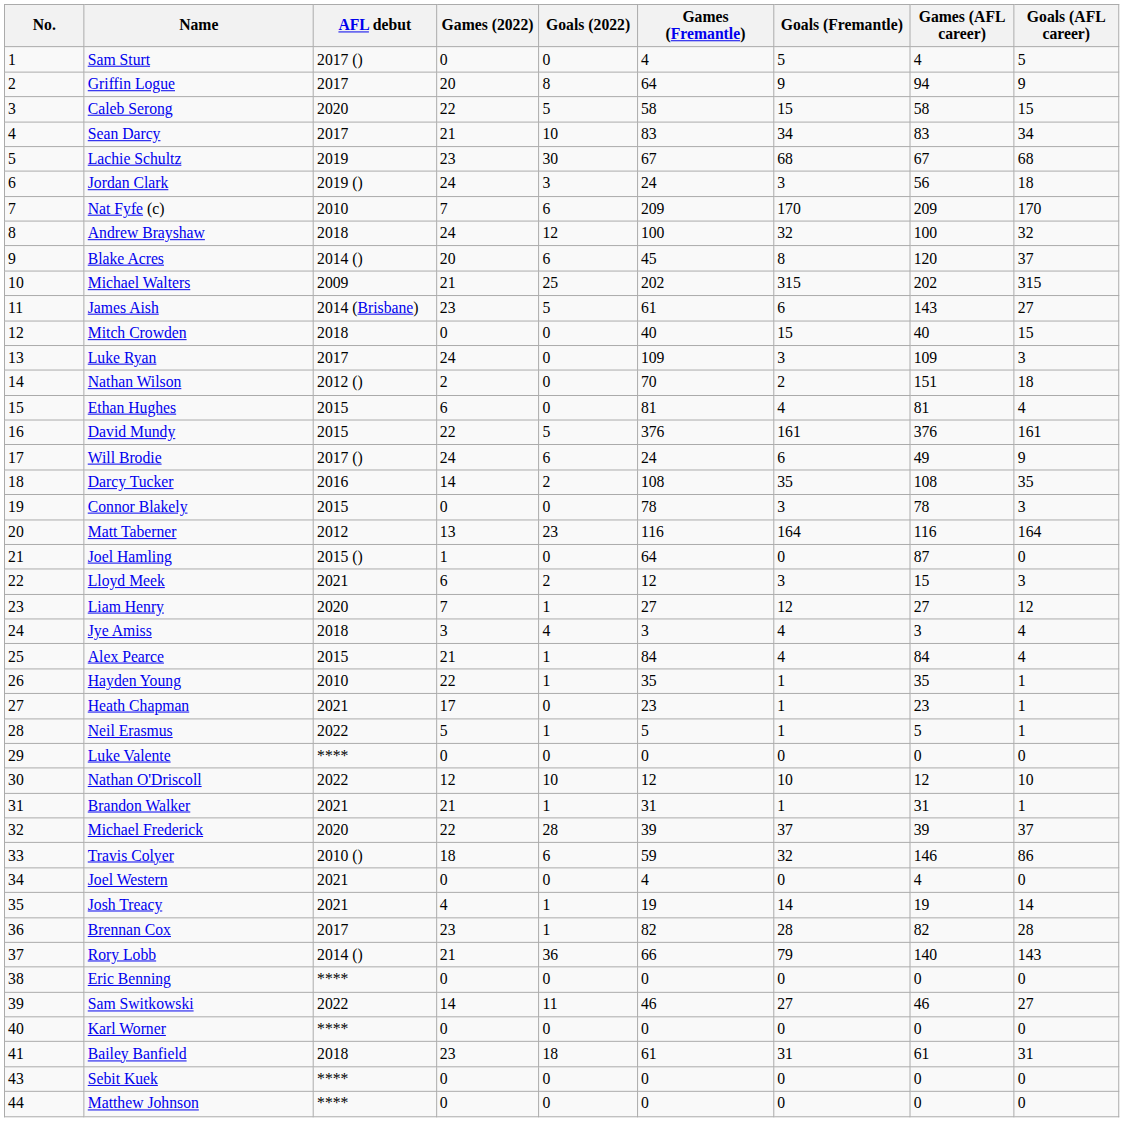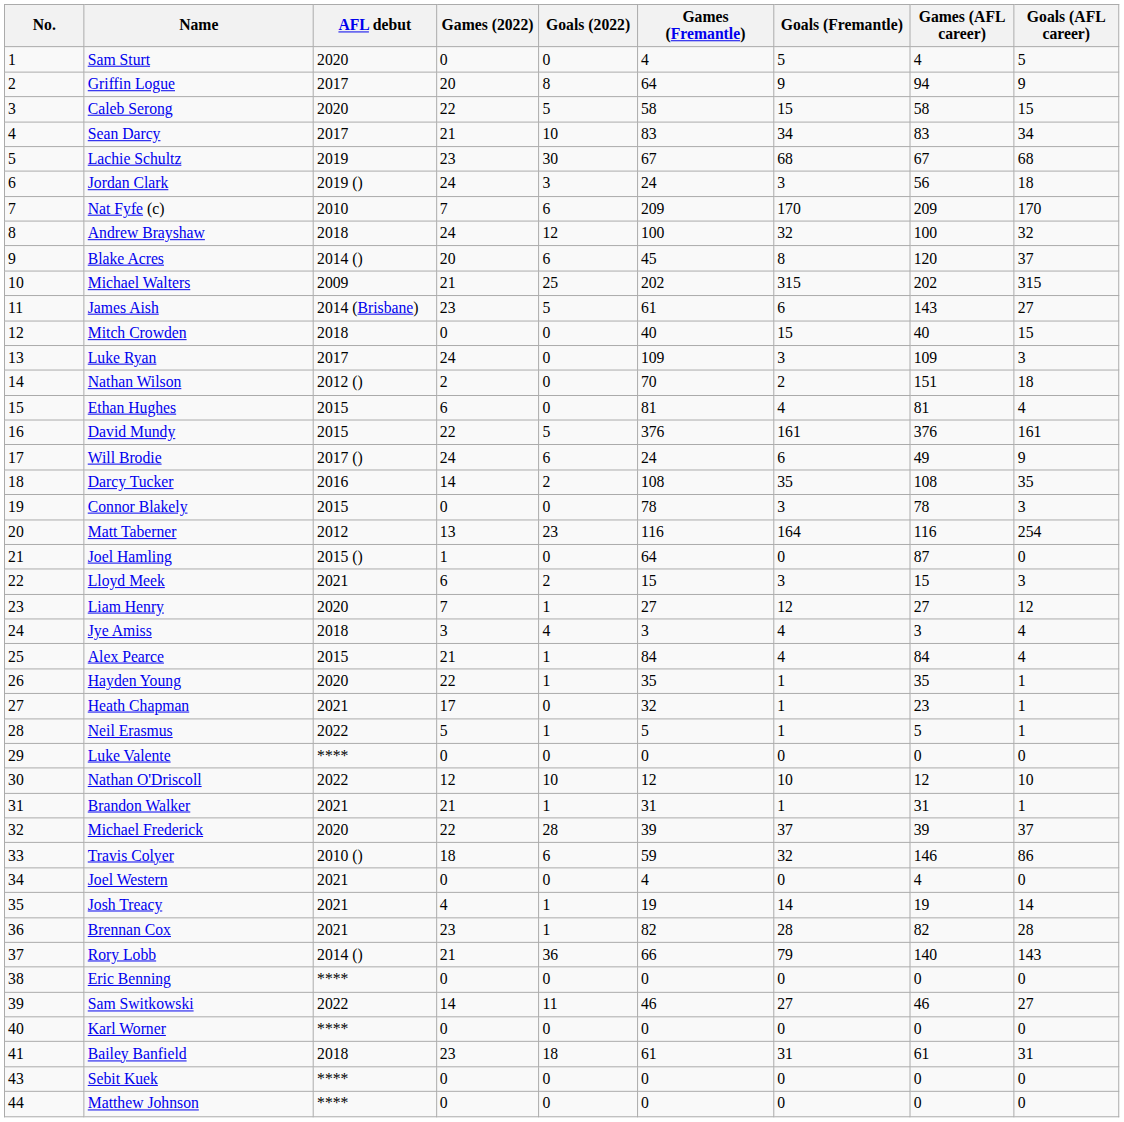 <table class="wikitable sortable" style="width:90%;">
 <tr>
 <th width="2%">No.</th>
 <th width="6%">Name</th>
 <th width="2%"><a href='#'>AFL</a> debut</th>
 <th width="2%">Games (2022)</th>
 <th width="2%">Goals (2022)</th>
 <th width="2%">Games (<a href='#'>Fremantle</a>)</th>
 <th width="2%">Goals (Fremantle)</th>
 <th width="2%">Games (AFL career)</th>
 <th width="2%">Goals (AFL career)</th>
 </tr>
 <tr>
 <td align="left">1</td>
 <td><a href='#'>Sam Sturt</a></td>
-<td>2017 ()</td>
+<td>2020</td>
 <td>0</td>
 <td>0</td>
 <td>4</td>
 <td>5</td>
 <td>4</td>
 <td>5</td>
 </tr>
 <tr>
 <td>2</td>
 <td><a href='#'>Griffin Logue</a></td>
 <td>2017</td>
 <td>20</td>
 <td>8</td>
 <td>64</td>
 <td>9</td>
 <td>94</td>
 <td>9</td>
 </tr>
 <tr>
 <td>3</td>
 <td><a href='#'>Caleb Serong</a></td>
 <td>2020</td>
 <td>22</td>
 <td>5</td>
 <td>58</td>
 <td>15</td>
 <td>58</td>
 <td>15</td>
 </tr>
 <tr>
 <td>4</td>
 <td><a href='#'>Sean Darcy</a></td>
 <td>2017</td>
 <td>21</td>
 <td>10</td>
 <td>83</td>
 <td>34</td>
 <td>83</td>
 <td>34</td>
 </tr>
 <tr>
 <td>5</td>
 <td><a href='#'>Lachie Schultz</a></td>
 <td>2019</td>
 <td>23</td>
 <td>30</td>
 <td>67</td>
 <td>68</td>
 <td>67</td>
 <td>68</td>
 </tr>
 <tr>
 <td>6</td>
 <td><a href='#'>Jordan Clark</a></td>
 <td>2019 ()</td>
 <td>24</td>
 <td>3</td>
 <td>24</td>
 <td>3</td>
 <td>56</td>
 <td>18</td>
 </tr>
 <tr>
 <td>7</td>
 <td><a href='#'>Nat Fyfe</a> (c)</td>
 <td>2010</td>
 <td>7</td>
 <td>6</td>
 <td>209</td>
 <td>170</td>
 <td>209</td>
 <td>170</td>
 </tr>
 <tr>
 <td>8</td>
 <td><a href='#'>Andrew Brayshaw</a></td>
 <td>2018</td>
 <td>24</td>
 <td>12</td>
 <td>100</td>
 <td>32</td>
 <td>100</td>
 <td>32</td>
 </tr>
 <tr>
 <td>9</td>
 <td><a href='#'>Blake Acres</a></td>
 <td>2014 ()</td>
 <td>20</td>
 <td>6</td>
 <td>45</td>
 <td>8</td>
 <td>120</td>
 <td>37</td>
 </tr>
 <tr>
 <td>10</td>
 <td><a href='#'>Michael Walters</a></td>
 <td>2009</td>
 <td>21</td>
 <td>25</td>
 <td>202</td>
 <td>315</td>
 <td>202</td>
 <td>315</td>
 </tr>
 <tr>
 <td>11</td>
 <td><a href='#'>James Aish</a></td>
 <td>2014 (<a href='#'>Brisbane</a>)</td>
 <td>23</td>
 <td>5</td>
 <td>61</td>
 <td>6</td>
 <td>143</td>
 <td>27</td>
 </tr>
 <tr>
 <td>12</td>
 <td><a href='#'>Mitch Crowden</a></td>
 <td>2018</td>
 <td>0</td>
 <td>0</td>
 <td>40</td>
 <td>15</td>
 <td>40</td>
 <td>15</td>
 </tr>
 <tr>
 <td>13</td>
 <td><a href='#'>Luke Ryan</a></td>
 <td>2017</td>
 <td>24</td>
 <td>0</td>
 <td>109</td>
 <td>3</td>
 <td>109</td>
 <td>3</td>
 </tr>
 <tr>
 <td>14</td>
 <td><a href='#'>Nathan Wilson</a></td>
 <td>2012 ()</td>
 <td>2</td>
 <td>0</td>
 <td>70</td>
 <td>2</td>
 <td>151</td>
 <td>18</td>
 </tr>
 <tr>
 <td>15</td>
 <td><a href='#'>Ethan Hughes</a></td>
 <td>2015</td>
 <td>6</td>
 <td>0</td>
 <td>81</td>
 <td>4</td>
 <td>81</td>
 <td>4</td>
 </tr>
 <tr>
 <td>16</td>
 <td><a href='#'>David Mundy</a></td>
 <td>2015</td>
 <td>22</td>
 <td>5</td>
 <td>376</td>
 <td>161</td>
 <td>376</td>
 <td>161</td>
 </tr>
 <tr>
 <td>17</td>
 <td><a href='#'>Will Brodie</a></td>
 <td>2017 ()</td>
 <td>24</td>
 <td>6</td>
 <td>24</td>
 <td>6</td>
 <td>49</td>
 <td>9</td>
 </tr>
 <tr>
 <td>18</td>
 <td><a href='#'>Darcy Tucker</a></td>
 <td>2016</td>
 <td>14</td>
 <td>2</td>
 <td>108</td>
 <td>35</td>
 <td>108</td>
 <td>35</td>
 </tr>
 <tr>
 <td>19</td>
 <td><a href='#'>Connor Blakely</a></td>
 <td>2015</td>
 <td>0</td>
 <td>0</td>
 <td>78</td>
 <td>3</td>
 <td>78</td>
 <td>3</td>
 </tr>
 <tr>
 <td>20</td>
 <td><a href='#'>Matt Taberner</a></td>
 <td>2012</td>
 <td>13</td>
 <td>23</td>
 <td>116</td>
 <td>164</td>
 <td>116</td>
-<td>164</td>
+<td>254</td>
 </tr>
 <tr>
 <td>21</td>
 <td><a href='#'>Joel Hamling</a></td>
 <td>2015 ()</td>
 <td>1</td>
 <td>0</td>
 <td>64</td>
 <td>0</td>
 <td>87</td>
 <td>0</td>
 </tr>
 <tr>
 <td>22</td>
 <td><a href='#'>Lloyd Meek</a></td>
 <td>2021</td>
 <td>6</td>
 <td>2</td>
-<td>12</td>
+<td>15</td>
 <td>3</td>
 <td>15</td>
 <td>3</td>
 </tr>
 <tr>
 <td>23</td>
 <td><a href='#'>Liam Henry</a></td>
 <td>2020</td>
 <td>7</td>
 <td>1</td>
 <td>27</td>
 <td>12</td>
 <td>27</td>
 <td>12</td>
 </tr>
 <tr>
 <td>24</td>
 <td><a href='#'>Jye Amiss</a></td>
 <td>2018</td>
 <td>3</td>
 <td>4</td>
 <td>3</td>
 <td>4</td>
 <td>3</td>
 <td>4</td>
 </tr>
 <tr>
 <td>25</td>
 <td><a href='#'>Alex Pearce</a></td>
 <td>2015</td>
 <td>21</td>
 <td>1</td>
 <td>84</td>
 <td>4</td>
 <td>84</td>
 <td>4</td>
 </tr>
 <tr>
 <td>26</td>
 <td><a href='#'>Hayden Young</a></td>
-<td>2010</td>
+<td>2020</td>
 <td>22</td>
 <td>1</td>
 <td>35</td>
 <td>1</td>
 <td>35</td>
 <td>1</td>
 </tr>
 <tr>
 <td>27</td>
 <td><a href='#'>Heath Chapman</a></td>
 <td>2021</td>
 <td>17</td>
 <td>0</td>
-<td>23</td>
+<td>32</td>
 <td>1</td>
 <td>23</td>
 <td>1</td>
 </tr>
 <tr>
 <td>28</td>
 <td><a href='#'>Neil Erasmus</a></td>
 <td>2022</td>
 <td>5</td>
 <td>1</td>
 <td>5</td>
 <td>1</td>
 <td>5</td>
 <td>1</td>
 </tr>
 <tr>
 <td>29</td>
 <td><a href='#'>Luke Valente</a></td>
 <td>****</td>
 <td>0</td>
 <td>0</td>
 <td>0</td>
 <td>0</td>
 <td>0</td>
 <td>0</td>
 </tr>
 <tr>
 <td>30</td>
 <td><a href='#'>Nathan O'Driscoll</a></td>
 <td>2022</td>
 <td>12</td>
 <td>10</td>
 <td>12</td>
 <td>10</td>
 <td>12</td>
 <td>10</td>
 </tr>
 <tr>
 <td>31</td>
 <td><a href='#'>Brandon Walker</a></td>
 <td>2021</td>
 <td>21</td>
 <td>1</td>
 <td>31</td>
 <td>1</td>
 <td>31</td>
 <td>1</td>
 </tr>
 <tr>
 <td>32</td>
 <td><a href='#'>Michael Frederick</a></td>
 <td>2020</td>
 <td>22</td>
 <td>28</td>
 <td>39</td>
 <td>37</td>
 <td>39</td>
 <td>37</td>
 </tr>
 <tr>
 <td>33</td>
 <td><a href='#'>Travis Colyer</a></td>
 <td>2010 ()</td>
 <td>18</td>
 <td>6</td>
 <td>59</td>
 <td>32</td>
 <td>146</td>
 <td>86</td>
 </tr>
 <tr>
 <td>34</td>
 <td><a href='#'>Joel Western</a></td>
 <td>2021</td>
 <td>0</td>
 <td>0</td>
 <td>4</td>
 <td>0</td>
 <td>4</td>
 <td>0</td>
 </tr>
 <tr>
 <td>35</td>
 <td><a href='#'>Josh Treacy</a></td>
 <td>2021</td>
 <td>4</td>
 <td>1</td>
 <td>19</td>
 <td>14</td>
 <td>19</td>
 <td>14</td>
 </tr>
 <tr>
 <td>36</td>
 <td><a href='#'>Brennan Cox</a></td>
-<td>2017</td>
+<td>2021</td>
 <td>23</td>
 <td>1</td>
 <td>82</td>
 <td>28</td>
 <td>82</td>
 <td>28</td>
 </tr>
 <tr>
 <td>37</td>
 <td><a href='#'>Rory Lobb</a></td>
 <td>2014 ()</td>
 <td>21</td>
 <td>36</td>
 <td>66</td>
 <td>79</td>
 <td>140</td>
 <td>143</td>
 </tr>
 <tr>
 <td>38</td>
 <td><a href='#'>Eric Benning</a></td>
 <td>****</td>
 <td>0</td>
 <td>0</td>
 <td>0</td>
 <td>0</td>
 <td>0</td>
 <td>0</td>
 </tr>
 <tr>
 <td>39</td>
 <td><a href='#'>Sam Switkowski</a></td>
 <td>2022</td>
 <td>14</td>
 <td>11</td>
 <td>46</td>
 <td>27</td>
 <td>46</td>
 <td>27</td>
 </tr>
 <tr>
 <td>40</td>
 <td><a href='#'>Karl Worner</a></td>
 <td>****</td>
 <td>0</td>
 <td>0</td>
 <td>0</td>
 <td>0</td>
 <td>0</td>
 <td>0</td>
 </tr>
 <tr>
 <td>41</td>
 <td><a href='#'>Bailey Banfield</a></td>
 <td>2018</td>
 <td>23</td>
 <td>18</td>
 <td>61</td>
 <td>31</td>
 <td>61</td>
 <td>31</td>
 </tr>
 <tr>
 <td>43</td>
 <td><a href='#'>Sebit Kuek</a></td>
 <td>****</td>
 <td>0</td>
 <td>0</td>
 <td>0</td>
 <td>0</td>
 <td>0</td>
 <td>0</td>
 </tr>
 <tr>
 <td>44</td>
 <td><a href='#'>Matthew Johnson</a></td>
 <td>****</td>
 <td>0</td>
 <td>0</td>
 <td>0</td>
 <td>0</td>
 <td>0</td>
 <td>0</td>
 </tr>
 </table>
